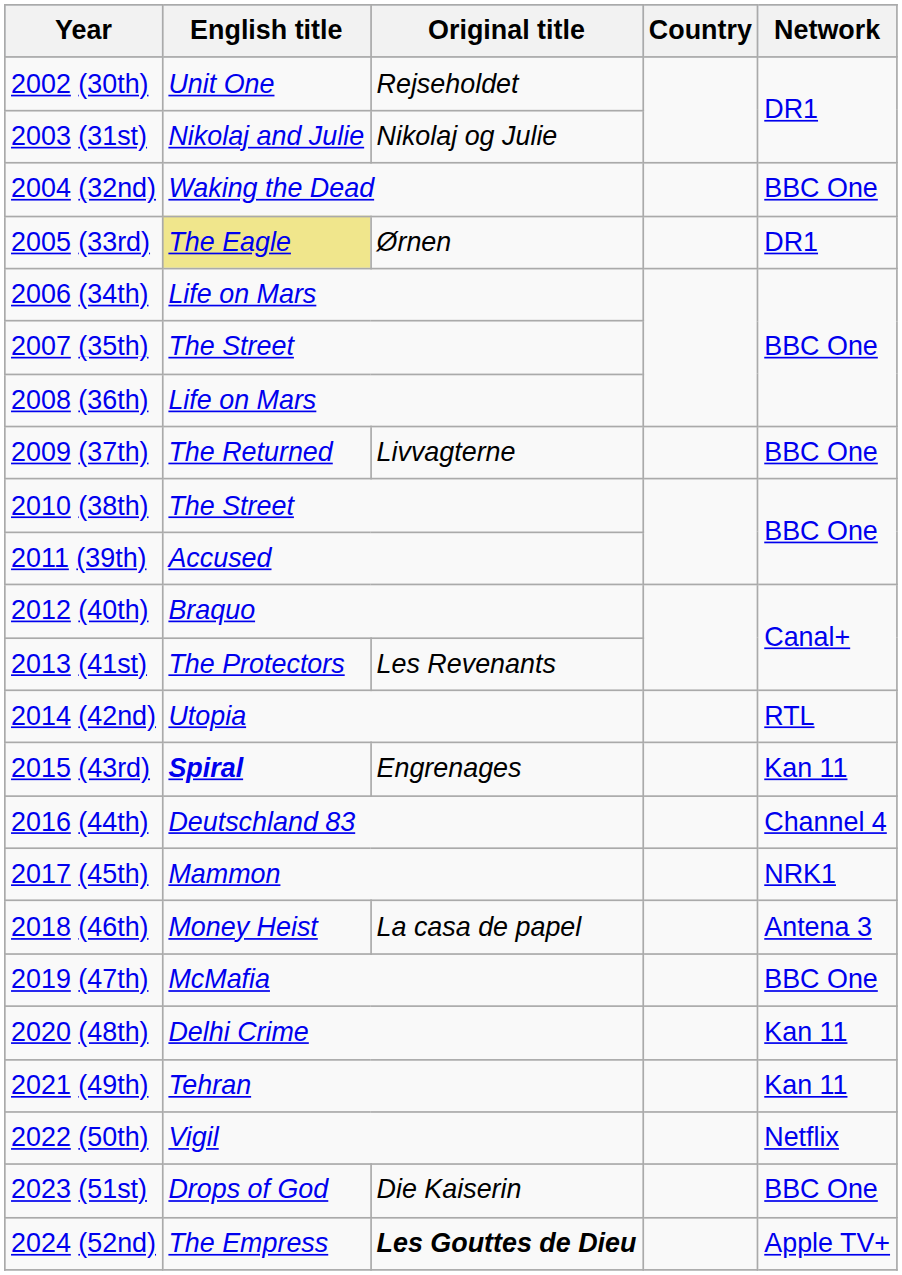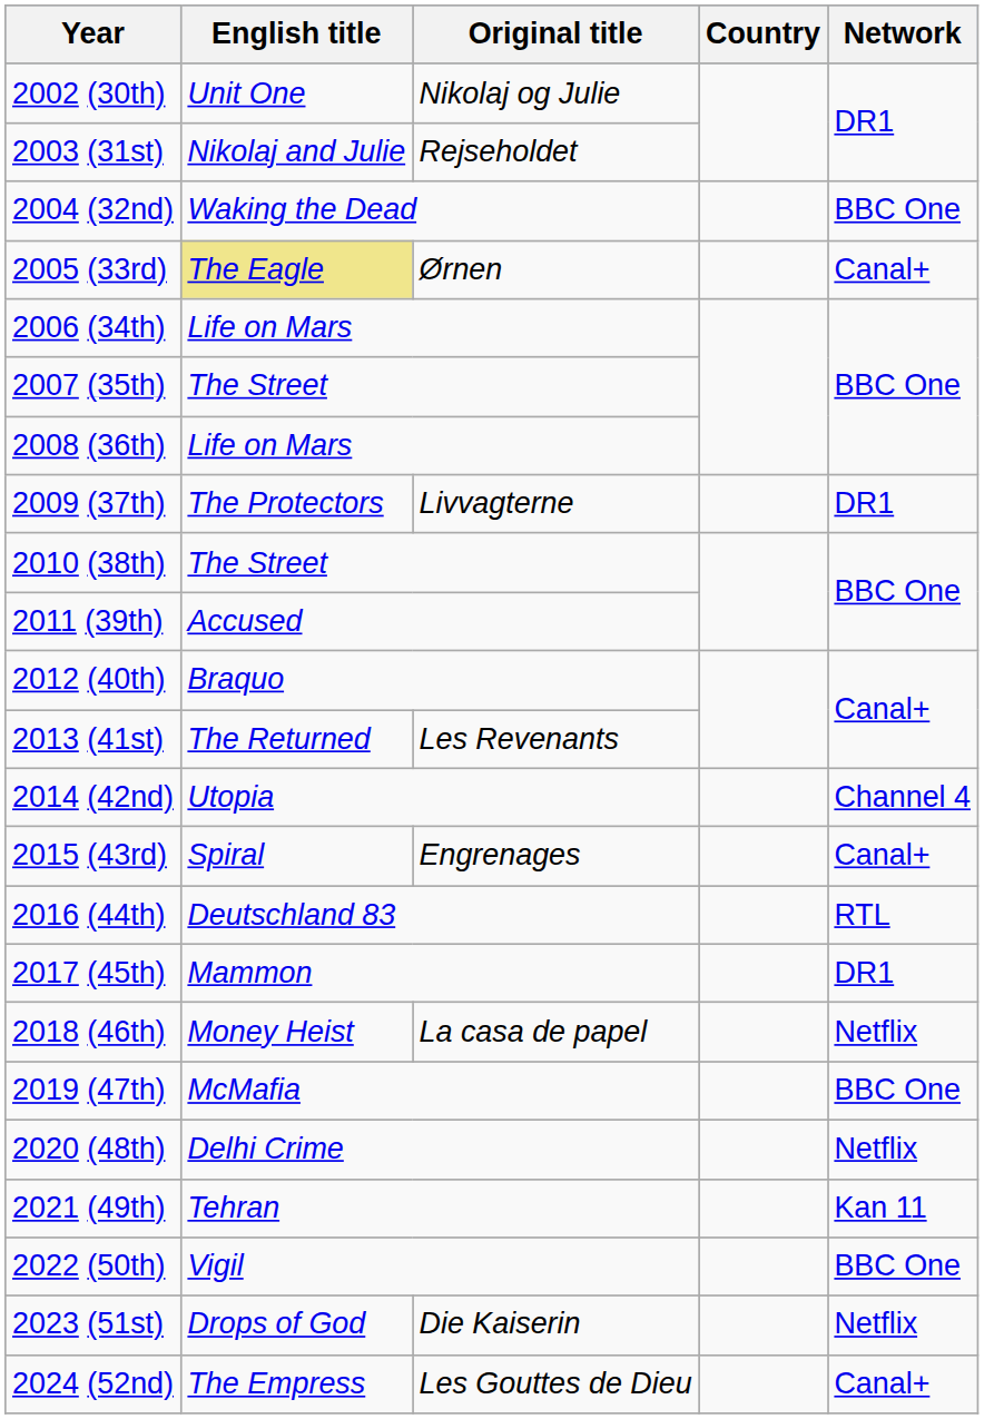 <table class="wikitable" style="font-size:1.00em; line-height:1.5em;">
 <tr style="background:#b0c4de; text-align:center;">
 <th>Year</th>
 <th>English title</th>
 <th>Original title</th>
 <th>Country</th>
 <th>Network</th>
 </tr>
 <tr>
 <td><a href='#'>2002</a> <a href='#'>(30th)</a></td>
 <td><em><a href='#'>Unit One</a></em></td>
-<td><em>Rejseholdet</em></td>
+<td><em>Nikolaj og Julie</em></td>
 <td rowspan="2"></td>
 <td rowspan=2><a href='#'>DR1</a></td>
 </tr>
 <tr>
 <td><a href='#'>2003</a> <a href='#'>(31st)</a></td>
 <td><em><a href='#'>Nikolaj and Julie</a></em></td>
-<td><em>Nikolaj og Julie</em></td>
+<td><em>Rejseholdet</em></td>
 </tr>
 <tr>
 <td><a href='#'>2004</a> <a href='#'>(32nd)</a></td>
 <td colspan=2><em><a href='#'>Waking the Dead</a></em></td>
 <td></td>
 <td><a href='#'>BBC One</a></td>
 </tr>
 <tr>
 <td><a href='#'>2005</a> <a href='#'>(33rd)</a></td>
 <td style="background: khaki;"><em><a href='#'>The Eagle</a></em></td>
 <td><em>Ørnen</em></td>
 <td></td>
-<td><a href='#'>DR1</a></td>
+<td><a href='#'>Canal+</a></td>
 </tr>
 <tr>
 <td><a href='#'>2006</a> <a href='#'>(34th)</a></td>
 <td colspan=2><em><a href='#'>Life on Mars</a></em></td>
 <td rowspan="3"></td>
 <td rowspan="3"><a href='#'>BBC One</a></td>
 </tr>
 <tr>
 <td><a href='#'>2007</a> <a href='#'>(35th)</a></td>
 <td colspan=2><em><a href='#'>The Street</a></em></td>
 </tr>
 <tr>
 <td><a href='#'>2008</a> <a href='#'>(36th)</a></td>
 <td colspan=2><em><a href='#'>Life on Mars</a></em></td>
 </tr>
 <tr>
 <td><a href='#'>2009</a> <a href='#'>(37th)</a></td>
-<td><em><a href='#'>The Returned</a></em></td>
+<td><em><a href='#'>The Protectors</a></em></td>
 <td><em>Livvagterne</em></td>
 <td></td>
-<td><a href='#'>BBC One</a></td>
+<td><a href='#'>DR1</a></td>
 </tr>
 <tr>
 <td><a href='#'>2010</a> <a href='#'>(38th)</a></td>
 <td colspan=2><em><a href='#'>The Street</a></em></td>
 <td rowspan="2"></td>
 <td rowspan="2"><a href='#'>BBC One</a></td>
 </tr>
 <tr>
 <td><a href='#'>2011</a> <a href='#'>(39th)</a></td>
 <td colspan=2><em><a href='#'>Accused</a></em></td>
 </tr>
 <tr>
 <td><a href='#'>2012</a> <a href='#'>(40th)</a></td>
 <td colspan=2><em><a href='#'>Braquo</a></em></td>
 <td rowspan="2"></td>
 <td rowspan="2"><a href='#'>Canal+</a></td>
 </tr>
 <tr>
 <td><a href='#'>2013</a> <a href='#'>(41st)</a></td>
-<td><em><a href='#'>The Protectors</a></em></td>
+<td><em><a href='#'>The Returned</a></em></td>
 <td><em>Les Revenants</em></td>
 </tr>
 <tr>
 <td><a href='#'>2014</a> <a href='#'>(42nd)</a></td>
 <td colspan=2><em><a href='#'>Utopia</a></em></td>
 <td></td>
-<td><a href='#'>RTL</a></td>
+<td><a href='#'>Channel 4</a></td>
 </tr>
 <tr>
 <td><a href='#'>2015</a> <a href='#'>(43rd)</a></td>
-<td><strong><em><a href='#'>Spiral</a></em></strong></td>
+<td><em><a href='#'>Spiral</a></em></td>
 <td><em>Engrenages</em></td>
 <td></td>
-<td><a href='#'>Kan 11</a></td>
+<td><a href='#'>Canal+</a></td>
 </tr>
 <tr>
 <td><a href='#'>2016</a> <a href='#'>(44th)</a></td>
 <td colspan=2><em><a href='#'>Deutschland 83</a></em></td>
 <td></td>
-<td><a href='#'>Channel 4</a></td>
+<td><a href='#'>RTL</a></td>
 </tr>
 <tr>
 <td><a href='#'>2017</a> <a href='#'>(45th)</a></td>
 <td colspan=2><em><a href='#'>Mammon</a></em></td>
 <td></td>
-<td><a href='#'>NRK1</a></td>
+<td><a href='#'>DR1</a></td>
 </tr>
 <tr>
 <td><a href='#'>2018</a> <a href='#'>(46th)</a></td>
 <td><em><a href='#'>Money Heist</a></em></td>
 <td><em>La casa de papel</em></td>
 <td></td>
-<td><a href='#'>Antena 3</a></td>
+<td><a href='#'>Netflix</a></td>
 </tr>
 <tr>
 <td><a href='#'>2019</a> <a href='#'>(47th)</a></td>
 <td colspan=2><em><a href='#'>McMafia</a></em></td>
 <td></td>
 <td><a href='#'>BBC One</a></td>
 </tr>
 <tr>
 <td><a href='#'>2020</a> <a href='#'>(48th)</a></td>
 <td colspan=2><em><a href='#'>Delhi Crime</a></em></td>
 <td></td>
-<td><a href='#'>Kan 11</a></td>
+<td><a href='#'>Netflix</a></td>
 </tr>
 <tr>
 <td><a href='#'>2021</a> <a href='#'>(49th)</a></td>
 <td colspan=2><em><a href='#'>Tehran</a></em></td>
 <td></td>
 <td><a href='#'>Kan 11</a></td>
 </tr>
 <tr>
 <td><a href='#'>2022</a> <a href='#'>(50th)</a></td>
 <td colspan=2><em><a href='#'>Vigil</a></em></td>
 <td></td>
-<td><a href='#'>Netflix</a></td>
+<td><a href='#'>BBC One</a></td>
 </tr>
 <tr>
 <td><a href='#'>2023</a> <a href='#'>(51st)</a></td>
 <td><em><a href='#'>Drops of God</a></em></td>
 <td><em>Die Kaiserin</em></td>
 <td></td>
-<td><a href='#'>BBC One</a></td>
+<td><a href='#'>Netflix</a></td>
 </tr>
 <tr>
 <td><a href='#'>2024</a> <a href='#'>(52nd)</a></td>
 <td><em><a href='#'>The Empress</a></em></td>
-<td><strong><em>Les Gouttes de Dieu</em></strong></td>
+<td><em>Les Gouttes de Dieu</em></td>
 <td></td>
-<td><a href='#'>Apple TV+</a></td>
+<td><a href='#'>Canal+</a></td>
 </tr>
 </table>
